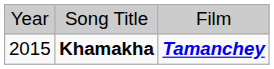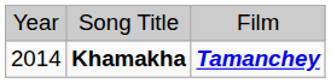 <table class="wikitable">
 <tr style="background:#ccc; text-align:center;">
 <td>Year</td>
 <td>Song Title</td>
 <td>Film</td>
 </tr>
 <tr>
-<td>2015</td>
+<td>2014</td>
 <td><strong> Khamakha</strong></td>
 <td><strong><em><a href='#'>Tamanchey</a></em></strong></td>
 </tr>
 </table>
